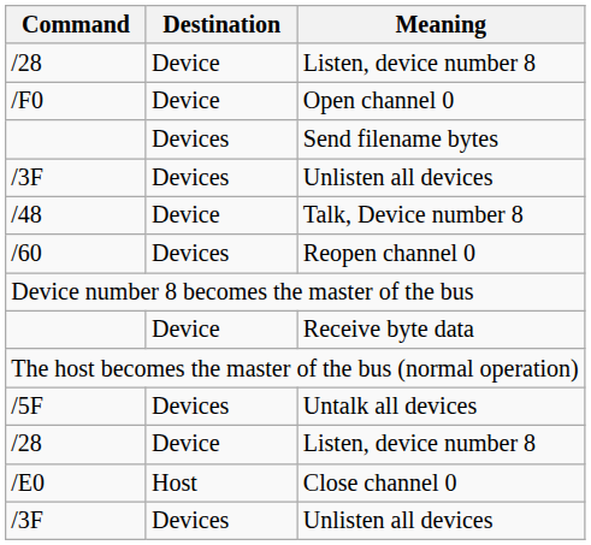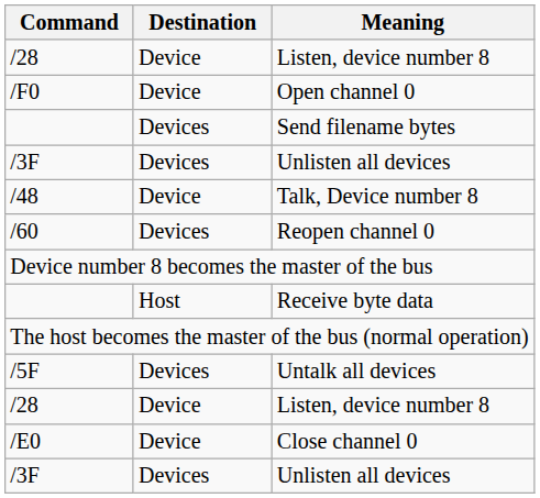 <table class="wikitable">
 <tr>
 <th>Command</th>
 <th>Destination</th>
 <th>Meaning</th>
 </tr>
 <tr>
 <td>/28</td>
 <td>Device</td>
 <td>Listen, device number 8</td>
 </tr>
 <tr>
 <td>/F0</td>
 <td>Device</td>
 <td>Open channel 0</td>
 </tr>
 <tr>
 <td></td>
 <td>Devices</td>
 <td>Send filename bytes</td>
 </tr>
 <tr>
 <td>/3F</td>
 <td>Devices</td>
 <td>Unlisten all devices</td>
 </tr>
 <tr>
 <td>/48</td>
 <td>Device</td>
 <td>Talk, Device number 8</td>
 </tr>
 <tr>
 <td>/60</td>
 <td>Devices</td>
 <td>Reopen channel 0</td>
 </tr>
 <tr>
 <td colspan=3>Device number 8 becomes the master of the bus</td>
 </tr>
 <tr>
 <td></td>
-<td>Device</td>
+<td>Host</td>
 <td>Receive byte data</td>
 </tr>
 <tr>
 <td colspan=3>The host becomes the master of the bus (normal operation)</td>
 </tr>
 <tr>
 <td>/5F</td>
 <td>Devices</td>
 <td>Untalk all devices</td>
 </tr>
 <tr>
 <td>/28</td>
 <td>Device</td>
 <td>Listen, device number 8</td>
 </tr>
 <tr>
 <td>/E0</td>
-<td>Host</td>
+<td>Device</td>
 <td>Close channel 0</td>
 </tr>
 <tr>
 <td>/3F</td>
 <td>Devices</td>
 <td>Unlisten all devices</td>
 </tr>
 </table>
